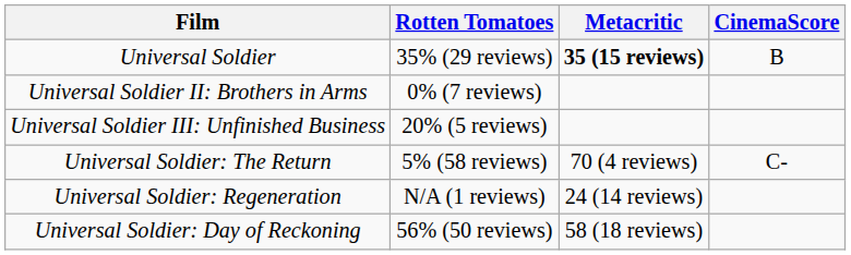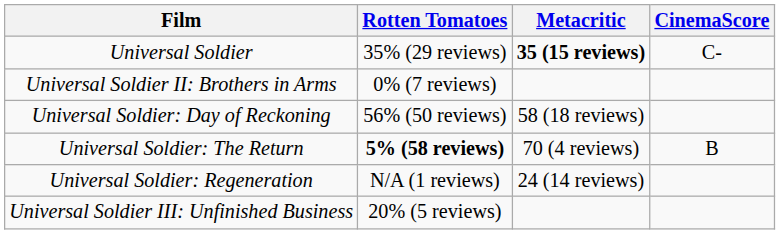 <table class="wikitable sortable" border="1" style="text-align:center;">
 <tr>
 <th><strong>Film</strong></th>
 <th><strong><a href='#'>Rotten Tomatoes</a></strong></th>
 <th><strong><a href='#'>Metacritic</a></strong></th>
 <th><a href='#'>CinemaScore</a></th>
 </tr>
 <tr>
 <td><em>Universal Soldier</em></td>
 <td>35% (29 reviews)</td>
 <td><strong>35 (15 reviews)</strong></td>
-<td>B</td>
+<td>C-</td>
 </tr>
 <tr>
 <td><em>Universal Soldier II: Brothers in Arms</em></td>
 <td>0% (7 reviews)</td>
 <td></td>
 <td></td>
 </tr>
 <tr>
-<td><em>Universal Soldier III: Unfinished Business</em></td>
-<td>20% (5 reviews)</td>
-<td></td>
+<td><em>Universal Soldier: Day of Reckoning</em></td>
+<td>56% (50 reviews)</td>
+<td>58 (18 reviews)</td>
 <td></td>
 </tr>
 <tr>
 <td><em>Universal Soldier: The Return</em></td>
-<td>5% (58 reviews)</td>
+<td><strong>5% (58 reviews)</strong></td>
 <td>70 (4 reviews)</td>
-<td>C-</td>
+<td>B</td>
 </tr>
 <tr>
 <td><em>Universal Soldier: Regeneration</em></td>
 <td>N/A (1 reviews)</td>
 <td>24 (14 reviews)</td>
 <td></td>
 </tr>
 <tr>
-<td><em>Universal Soldier: Day of Reckoning</em></td>
-<td>56% (50 reviews)</td>
-<td>58 (18 reviews)</td>
+<td><em>Universal Soldier III: Unfinished Business</em></td>
+<td>20% (5 reviews)</td>
+<td></td>
 <td></td>
 </tr>
 </table>
